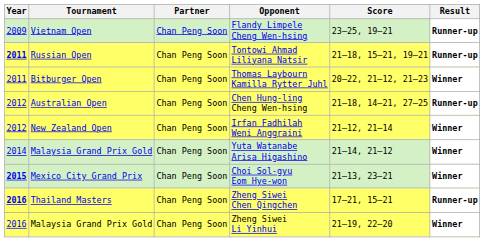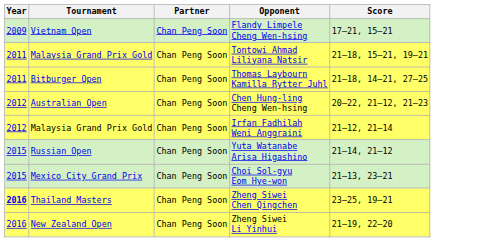 <table class="sortable wikitable" style="font-size: 90%;">
 <tr>
 <th>Year</th>
 <th>Tournament</th>
 <th>Partner</th>
 <th>Opponent</th>
 <th>Score</th>
-<th>Result</th>
 </tr>
 <tr style="background:#D4F1C5">
 <td align="center"><a href='#'>2009</a></td>
 <td align="left"><a href='#'>Vietnam Open</a></td>
 <td align="left"> <a href='#'>Chan Peng Soon</a></td>
 <td align="left"> <a href='#'>Flandy Limpele</a> <br>  <a href='#'>Cheng Wen-hsing</a></td>
-<td align="left">23–25, 19–21</td>
-<td style="text-align:left; background:white"> <strong>Runner-up</strong></td>
+<td align="left">17–21, 15–21</td>
 </tr>
 <tr style="background:#FFFF67">
-<td align="center"><strong><a href='#'>2011</a></strong></td>
-<td align="left"><a href='#'>Russian Open</a></td>
+<td align="center"><a href='#'>2011</a></td>
+<td align="left"><a href='#'>Malaysia Grand Prix Gold</a></td>
 <td align="left"> Chan Peng Soon</td>
 <td align="left"> <a href='#'>Tontowi Ahmad</a> <br>  <a href='#'>Liliyana Natsir</a></td>
 <td align="left">21–18, 15–21, 19–21</td>
-<td style="text-align:left; background:white"> <strong>Runner-up</strong></td>
 </tr>
 <tr style="background:#FFFF67">
 <td align="center"><a href='#'>2011</a></td>
 <td align="left"><a href='#'>Bitburger Open</a></td>
 <td align="left"> Chan Peng Soon</td>
 <td align="left"> <a href='#'>Thomas Laybourn</a> <br>  <a href='#'>Kamilla Rytter Juhl</a></td>
-<td align="left">20–22, 21–12, 21–23</td>
-<td style="text-align:left; background:white"> <strong>Winner</strong></td>
+<td align="left">21–18, 14–21, 27–25</td>
 </tr>
 <tr style="background:#FFFF67">
 <td align="center"><a href='#'>2012</a></td>
 <td align="left"><a href='#'>Australian Open</a></td>
 <td align="left"> Chan Peng Soon</td>
 <td align="left"> <a href='#'>Chen Hung-ling</a> <br>  Cheng Wen-hsing</td>
-<td align="left">21–18, 14–21, 27–25</td>
-<td style="text-align:left; background:white"> <strong>Runner-up</strong></td>
+<td align="left">20–22, 21–12, 21–23</td>
 </tr>
 <tr style="background:#FFFF67">
 <td align="center"><a href='#'>2012</a></td>
-<td align="left"><a href='#'>New Zealand Open</a></td>
+<td align="left">Malaysia Grand Prix Gold</td>
 <td align="left"> Chan Peng Soon</td>
 <td align="left"> <a href='#'>Irfan Fadhilah</a> <br>  <a href='#'>Weni Anggraini</a></td>
 <td align="left">21–12, 21–14</td>
-<td style="text-align:left; background:white"> <strong>Winner</strong></td>
 </tr>
 <tr style="background:#D4F1C5">
-<td align="center"><a href='#'>2014</a></td>
-<td align="left"><a href='#'>Malaysia Grand Prix Gold</a></td>
+<td align="center"><a href='#'>2015</a></td>
+<td align="left"><a href='#'>Russian Open</a></td>
 <td align="left"> Chan Peng Soon</td>
 <td align="left"> <a href='#'>Yuta Watanabe</a> <br>  <a href='#'>Arisa Higashino</a></td>
 <td align="left">21–14, 21–12</td>
-<td style="text-align:left; background:white"> <strong>Winner</strong></td>
 </tr>
 <tr style="background:#D4F1C5">
-<td align="center"><strong><a href='#'>2015</a></strong></td>
+<td align="center"><a href='#'>2015</a></td>
 <td align="left"><a href='#'>Mexico City Grand Prix</a></td>
 <td align="left"> Chan Peng Soon</td>
 <td align="left"> <a href='#'>Choi Sol-gyu</a> <br>  <a href='#'>Eom Hye-won</a></td>
 <td align="left">21–13, 23–21</td>
-<td style="text-align:left; background:white"> <strong>Winner</strong></td>
 </tr>
 <tr style="background:#FFFF67">
 <td align="center"><strong><a href='#'>2016</a></strong></td>
 <td align="left"><a href='#'>Thailand Masters</a></td>
 <td align="left"> Chan Peng Soon</td>
 <td align="left"> <a href='#'>Zheng Siwei</a> <br>  <a href='#'>Chen Qingchen</a></td>
-<td align="left">17–21, 15–21</td>
-<td style="text-align:left; background:white"> <strong>Runner-up</strong></td>
+<td align="left">23–25, 19–21</td>
 </tr>
 <tr style="background:#FFFF67">
 <td align="center"><a href='#'>2016</a></td>
-<td align="left">Malaysia Grand Prix Gold</td>
+<td align="left"><a href='#'>New Zealand Open</a></td>
 <td align="left"> Chan Peng Soon</td>
 <td align="left"> Zheng Siwei <br>  <a href='#'>Li Yinhui</a></td>
 <td align="left">21–19, 22–20</td>
-<td style="text-align:left; background:white"> <strong>Winner</strong></td>
 </tr>
 </table>
